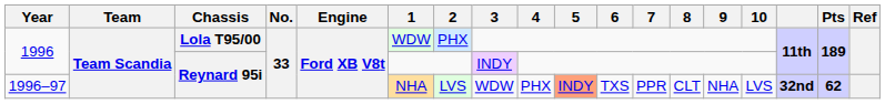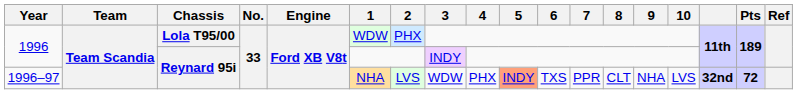 <table class="wikitable" style="text-align:center; font-size:85%">
 <tr>
 <th>Year</th>
 <th>Team</th>
 <th>Chassis</th>
 <th>No.</th>
 <th>Engine</th>
 <th>1</th>
 <th>2</th>
 <th>3</th>
 <th>4</th>
 <th>5</th>
 <th>6</th>
 <th>7</th>
 <th>8</th>
 <th>9</th>
 <th>10</th>
 <th></th>
 <th>Pts</th>
 <th>Ref</th>
 </tr>
 <tr>
 <td rowspan=2><a href='#'>1996</a></td>
 <th rowspan=3 nowrap><a href='#'>Team Scandia</a></th>
 <th nowrap><a href='#'>Lola</a> T95/00</th>
 <th rowspan=3>33</th>
 <th rowspan=3 nowrap><a href='#'>Ford</a> <a href='#'>XB</a> <a href='#'>V8</a><a href='#'>t</a></th>
 <td style="background:#DFFFDF;"><a href='#'>WDW</a><br></td>
 <td style="background:#CFEAFF;"><a href='#'>PHX</a><br></td>
 <td colspan=8></td>
 <td rowspan=2 style="background:#CFCFFF;"><strong>11th</strong></td>
 <td rowspan=2 style="background:#CFCFFF;"><strong>189</strong></td>
 <th rowspan=2></th>
 </tr>
 <tr>
 <th rowspan=2 nowrap><a href='#'>Reynard</a> 95i</th>
 <td colspan=2></td>
 <td style="background:#EFCFFF;"><a href='#'>INDY</a><br></td>
 <td colspan=7></td>
 </tr>
 <tr>
 <td nowrap><a href='#'>1996–97</a></td>
 <td style="background:#FFDF9F;"><a href='#'>NHA</a><br></td>
 <td style="background:#DFFFDF;"><a href='#'>LVS</a><br></td>
 <td><a href='#'>WDW</a></td>
 <td><a href='#'>PHX</a></td>
 <td style="background: lightsalmon;"><a href='#'>INDY</a></td>
 <td><a href='#'>TXS</a></td>
 <td><a href='#'>PPR</a></td>
 <td><a href='#'>CLT</a></td>
 <td><a href='#'>NHA</a></td>
 <td><a href='#'>LVS</a></td>
 <td style="background:#CFCFFF;"><strong>32nd</strong></td>
-<td style="background:#CFCFFF;"><strong>62</strong></td>
+<td style="background:#CFCFFF;"><strong>72</strong></td>
 <th></th>
 </tr>
 </table>
